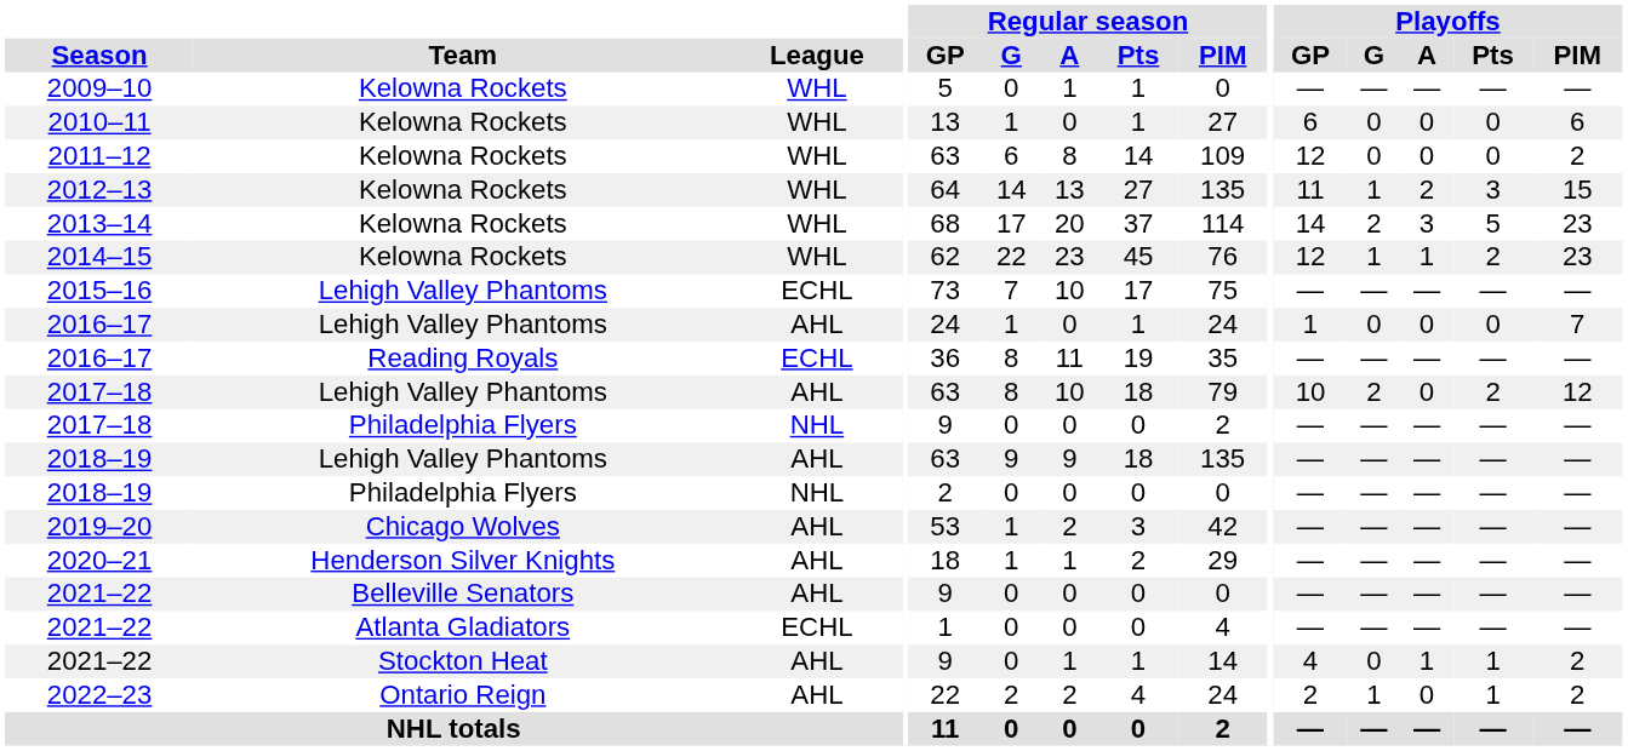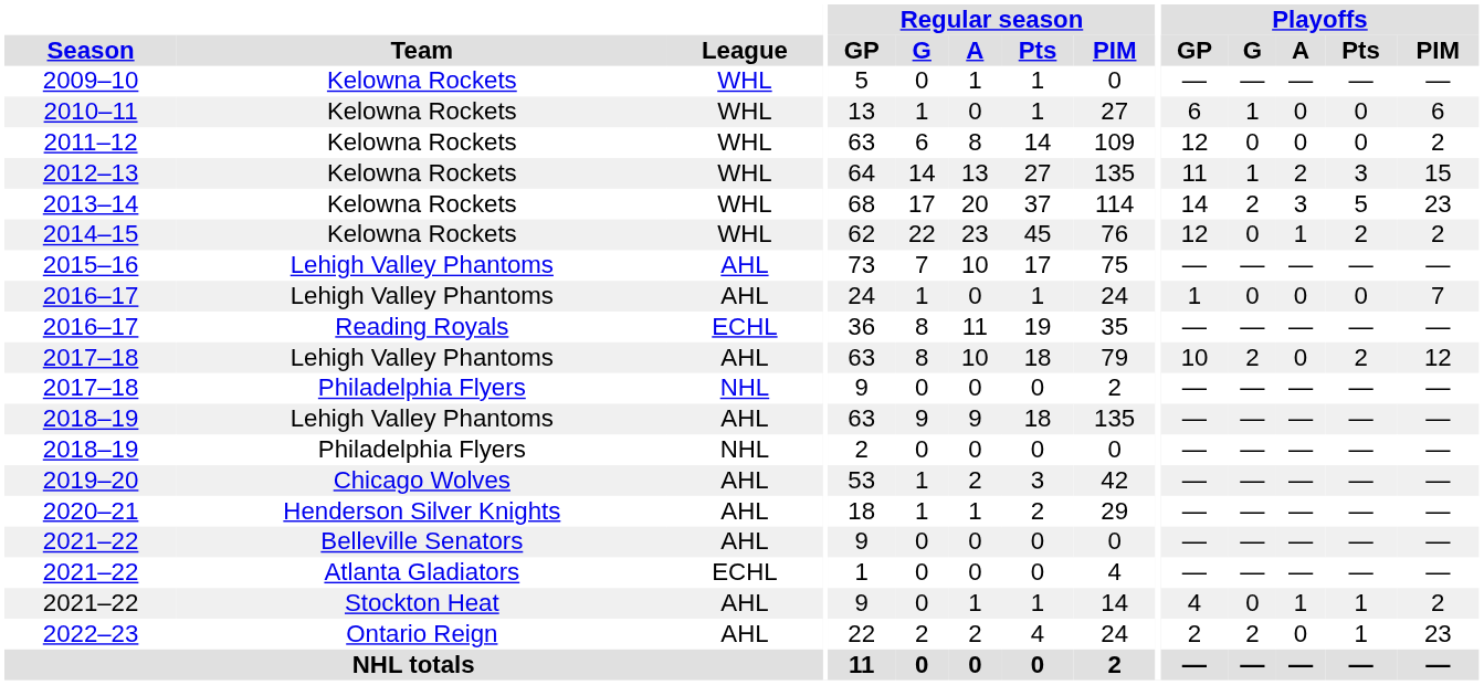 <table border="0" cellpadding="1" cellspacing="0" style="text-align:center; width:60em">
 <tr bgcolor="#e0e0e0">
 <th colspan="3" bgcolor="#ffffff"></th>
 <th rowspan="101" bgcolor="#ffffff"></th>
 <th colspan="5"><a href='#'>Regular season</a></th>
 <th rowspan="101" bgcolor="#ffffff"></th>
 <th colspan="5"><a href='#'>Playoffs</a></th>
 </tr>
 <tr bgcolor="#e0e0e0">
 <th><a href='#'>Season</a></th>
 <th>Team</th>
 <th>League</th>
 <th>GP</th>
 <th><a href='#'>G</a></th>
 <th><a href='#'>A</a></th>
 <th><a href='#'>Pts</a></th>
 <th><a href='#'>PIM</a></th>
 <th>GP</th>
 <th>G</th>
 <th>A</th>
 <th>Pts</th>
 <th>PIM</th>
 </tr>
 <tr>
 <td><a href='#'>2009–10</a></td>
 <td><a href='#'>Kelowna Rockets</a></td>
 <td><a href='#'>WHL</a></td>
 <td>5</td>
 <td>0</td>
 <td>1</td>
 <td>1</td>
 <td>0</td>
 <td>—</td>
 <td>—</td>
 <td>—</td>
 <td>—</td>
 <td>—</td>
 </tr>
 <tr bgcolor="#f0f0f0">
 <td><a href='#'>2010–11</a></td>
 <td>Kelowna Rockets</td>
 <td>WHL</td>
 <td>13</td>
 <td>1</td>
 <td>0</td>
 <td>1</td>
 <td>27</td>
 <td>6</td>
-<td>0</td>
+<td>1</td>
 <td>0</td>
 <td>0</td>
 <td>6</td>
 </tr>
 <tr>
 <td><a href='#'>2011–12</a></td>
 <td>Kelowna Rockets</td>
 <td>WHL</td>
 <td>63</td>
 <td>6</td>
 <td>8</td>
 <td>14</td>
 <td>109</td>
 <td>12</td>
 <td>0</td>
 <td>0</td>
 <td>0</td>
 <td>2</td>
 </tr>
 <tr bgcolor="#f0f0f0">
 <td><a href='#'>2012–13</a></td>
 <td>Kelowna Rockets</td>
 <td>WHL</td>
 <td>64</td>
 <td>14</td>
 <td>13</td>
 <td>27</td>
 <td>135</td>
 <td>11</td>
 <td>1</td>
 <td>2</td>
 <td>3</td>
 <td>15</td>
 </tr>
 <tr>
 <td><a href='#'>2013–14</a></td>
 <td>Kelowna Rockets</td>
 <td>WHL</td>
 <td>68</td>
 <td>17</td>
 <td>20</td>
 <td>37</td>
 <td>114</td>
 <td>14</td>
 <td>2</td>
 <td>3</td>
 <td>5</td>
 <td>23</td>
 </tr>
 <tr bgcolor="#f0f0f0">
 <td><a href='#'>2014–15</a></td>
 <td>Kelowna Rockets</td>
 <td>WHL</td>
 <td>62</td>
 <td>22</td>
 <td>23</td>
 <td>45</td>
 <td>76</td>
 <td>12</td>
-<td>1</td>
+<td>0</td>
 <td>1</td>
 <td>2</td>
-<td>23</td>
+<td>2</td>
 </tr>
 <tr>
 <td><a href='#'>2015–16</a></td>
 <td><a href='#'>Lehigh Valley Phantoms</a></td>
-<td>ECHL</td>
+<td><a href='#'>AHL</a></td>
 <td>73</td>
 <td>7</td>
 <td>10</td>
 <td>17</td>
 <td>75</td>
 <td>—</td>
 <td>—</td>
 <td>—</td>
 <td>—</td>
 <td>—</td>
 </tr>
 <tr bgcolor="#f0f0f0">
 <td><a href='#'>2016–17</a></td>
 <td>Lehigh Valley Phantoms</td>
 <td>AHL</td>
 <td>24</td>
 <td>1</td>
 <td>0</td>
 <td>1</td>
 <td>24</td>
 <td>1</td>
 <td>0</td>
 <td>0</td>
 <td>0</td>
 <td>7</td>
 </tr>
 <tr>
 <td><a href='#'>2016–17</a></td>
 <td><a href='#'>Reading Royals</a></td>
 <td><a href='#'>ECHL</a></td>
 <td>36</td>
 <td>8</td>
 <td>11</td>
 <td>19</td>
 <td>35</td>
 <td>—</td>
 <td>—</td>
 <td>—</td>
 <td>—</td>
 <td>—</td>
 </tr>
 <tr bgcolor="#f0f0f0">
 <td><a href='#'>2017–18</a></td>
 <td>Lehigh Valley Phantoms</td>
 <td>AHL</td>
 <td>63</td>
 <td>8</td>
 <td>10</td>
 <td>18</td>
 <td>79</td>
 <td>10</td>
 <td>2</td>
 <td>0</td>
 <td>2</td>
 <td>12</td>
 </tr>
 <tr>
 <td><a href='#'>2017–18</a></td>
 <td><a href='#'>Philadelphia Flyers</a></td>
 <td><a href='#'>NHL</a></td>
 <td>9</td>
 <td>0</td>
 <td>0</td>
 <td>0</td>
 <td>2</td>
 <td>—</td>
 <td>—</td>
 <td>—</td>
 <td>—</td>
 <td>—</td>
 </tr>
 <tr bgcolor="#f0f0f0">
 <td><a href='#'>2018–19</a></td>
 <td>Lehigh Valley Phantoms</td>
 <td>AHL</td>
 <td>63</td>
 <td>9</td>
 <td>9</td>
 <td>18</td>
 <td>135</td>
 <td>—</td>
 <td>—</td>
 <td>—</td>
 <td>—</td>
 <td>—</td>
 </tr>
 <tr>
 <td><a href='#'>2018–19</a></td>
 <td>Philadelphia Flyers</td>
 <td>NHL</td>
 <td>2</td>
 <td>0</td>
 <td>0</td>
 <td>0</td>
 <td>0</td>
 <td>—</td>
 <td>—</td>
 <td>—</td>
 <td>—</td>
 <td>—</td>
 </tr>
 <tr bgcolor="#f0f0f0">
 <td><a href='#'>2019–20</a></td>
 <td><a href='#'>Chicago Wolves</a></td>
 <td>AHL</td>
 <td>53</td>
 <td>1</td>
 <td>2</td>
 <td>3</td>
 <td>42</td>
 <td>—</td>
 <td>—</td>
 <td>—</td>
 <td>—</td>
 <td>—</td>
 </tr>
 <tr>
 <td><a href='#'>2020–21</a></td>
 <td><a href='#'>Henderson Silver Knights</a></td>
 <td>AHL</td>
 <td>18</td>
 <td>1</td>
 <td>1</td>
 <td>2</td>
 <td>29</td>
 <td>—</td>
 <td>—</td>
 <td>—</td>
 <td>—</td>
 <td>—</td>
 </tr>
 <tr bgcolor="#f0f0f0">
 <td><a href='#'>2021–22</a></td>
 <td><a href='#'>Belleville Senators</a></td>
 <td>AHL</td>
 <td>9</td>
 <td>0</td>
 <td>0</td>
 <td>0</td>
 <td>0</td>
 <td>—</td>
 <td>—</td>
 <td>—</td>
 <td>—</td>
 <td>—</td>
 </tr>
 <tr>
 <td><a href='#'>2021–22</a></td>
 <td><a href='#'>Atlanta Gladiators</a></td>
 <td>ECHL</td>
 <td>1</td>
 <td>0</td>
 <td>0</td>
 <td>0</td>
 <td>4</td>
 <td>—</td>
 <td>—</td>
 <td>—</td>
 <td>—</td>
 <td>—</td>
 </tr>
 <tr bgcolor="#f0f0f0">
 <td>2021–22</td>
 <td><a href='#'>Stockton Heat</a></td>
 <td>AHL</td>
 <td>9</td>
 <td>0</td>
 <td>1</td>
 <td>1</td>
 <td>14</td>
 <td>4</td>
 <td>0</td>
 <td>1</td>
 <td>1</td>
 <td>2</td>
 </tr>
 <tr>
 <td><a href='#'>2022–23</a></td>
 <td><a href='#'>Ontario Reign</a></td>
 <td>AHL</td>
 <td>22</td>
 <td>2</td>
 <td>2</td>
 <td>4</td>
 <td>24</td>
 <td>2</td>
-<td>1</td>
+<td>2</td>
 <td>0</td>
 <td>1</td>
-<td>2</td>
+<td>23</td>
 </tr>
 <tr bgcolor="#e0e0e0">
 <th colspan="3">NHL totals</th>
 <th>11</th>
 <th>0</th>
 <th>0</th>
 <th>0</th>
 <th>2</th>
 <th>—</th>
 <th>—</th>
 <th>—</th>
 <th>—</th>
 <th>—</th>
 </tr>
 </table>
